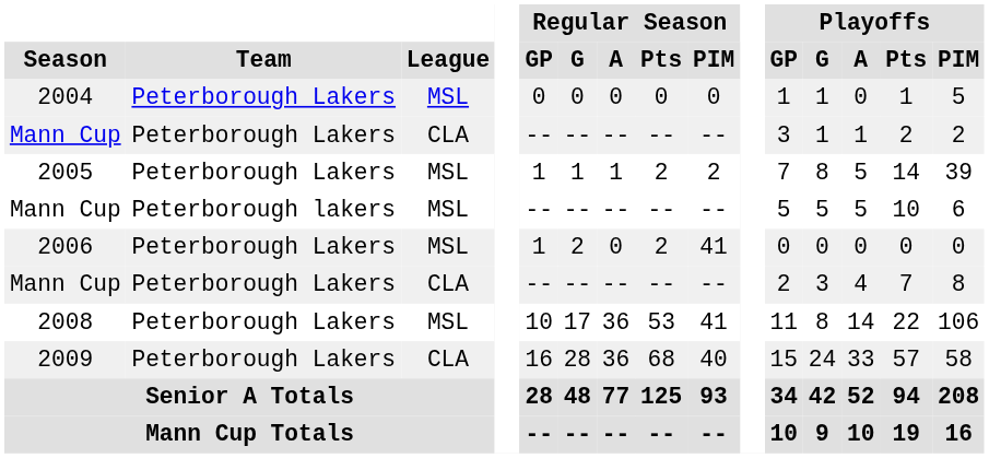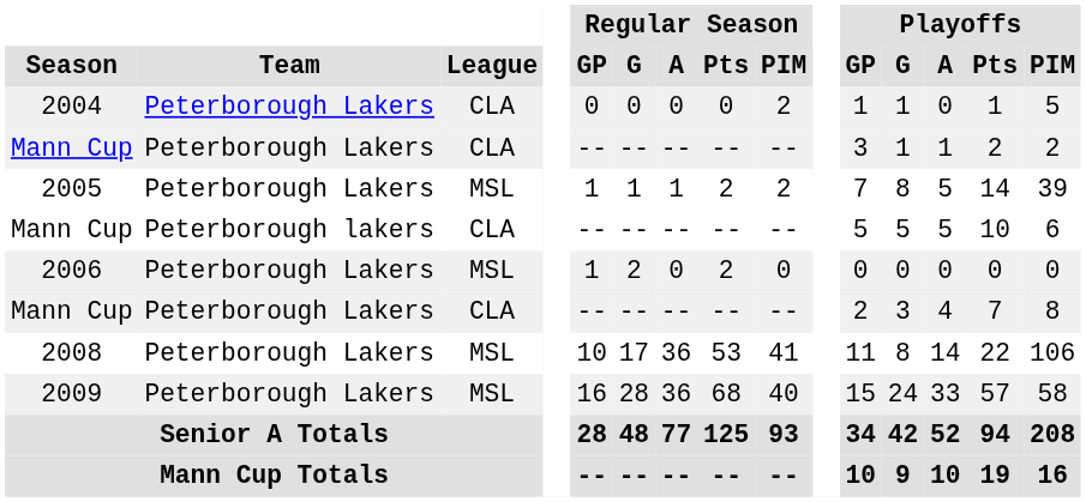 <table BORDER="0" CELLPADDING="3" CELLSPACING="0">
 <tr ALIGN="center" bgcolor="#e0e0e0">
 <th colspan="3" bgcolor="#ffffff"> </th>
 <th rowspan="99" bgcolor="#ffffff"> </th>
 <th colspan="5">Regular Season</th>
 <th rowspan="99" bgcolor="#ffffff"> </th>
 <th colspan="5">Playoffs</th>
 </tr>
 <tr ALIGN="center" bgcolor="#e0e0e0">
 <th>Season</th>
 <th>Team</th>
 <th>League</th>
 <th>GP</th>
 <th>G</th>
 <th>A</th>
 <th>Pts</th>
 <th>PIM</th>
 <th>GP</th>
 <th>G</th>
 <th>A</th>
 <th>Pts</th>
 <th>PIM</th>
 </tr>
 <tr ALIGN="center" bgcolor="#f0f0f0">
 <td>2004</td>
 <td><a href='#'>Peterborough Lakers</a></td>
-<td><a href='#'>MSL</a></td>
+<td>CLA</td>
 <td>0</td>
 <td>0</td>
 <td>0</td>
 <td>0</td>
-<td>0</td>
+<td>2</td>
 <td>1</td>
 <td>1</td>
 <td>0</td>
 <td>1</td>
 <td>5</td>
 </tr>
 <tr ALIGN="center" bgcolor="#f0f0f0">
 <td><a href='#'>Mann Cup</a></td>
 <td>Peterborough Lakers</td>
 <td>CLA</td>
 <td>--</td>
 <td>--</td>
 <td>--</td>
 <td>--</td>
 <td>--</td>
 <td>3</td>
 <td>1</td>
 <td>1</td>
 <td>2</td>
 <td>2</td>
 </tr>
 <tr ALIGN="center">
 <td>2005</td>
 <td>Peterborough Lakers</td>
 <td>MSL</td>
 <td>1</td>
 <td>1</td>
 <td>1</td>
 <td>2</td>
 <td>2</td>
 <td>7</td>
 <td>8</td>
 <td>5</td>
 <td>14</td>
 <td>39</td>
 </tr>
 <tr ALIGN="center">
 <td>Mann Cup</td>
 <td>Peterborough lakers</td>
-<td>MSL</td>
+<td>CLA</td>
 <td>--</td>
 <td>--</td>
 <td>--</td>
 <td>--</td>
 <td>--</td>
 <td>5</td>
 <td>5</td>
 <td>5</td>
 <td>10</td>
 <td>6</td>
 </tr>
 <tr ALIGN="center" bgcolor="#f0f0f0">
 <td>2006</td>
 <td>Peterborough Lakers</td>
 <td>MSL</td>
 <td>1</td>
 <td>2</td>
 <td>0</td>
 <td>2</td>
-<td>41</td>
+<td>0</td>
 <td>0</td>
 <td>0</td>
 <td>0</td>
 <td>0</td>
 <td>0</td>
 </tr>
 <tr ALIGN="center" bgcolor="#f0f0f0">
 <td>Mann Cup</td>
 <td>Peterborough Lakers</td>
 <td>CLA</td>
 <td>--</td>
 <td>--</td>
 <td>--</td>
 <td>--</td>
 <td>--</td>
 <td>2</td>
 <td>3</td>
 <td>4</td>
 <td>7</td>
 <td>8</td>
 </tr>
 <tr ALIGN="center">
 <td>2008</td>
 <td>Peterborough Lakers</td>
 <td>MSL</td>
 <td>10</td>
 <td>17</td>
 <td>36</td>
 <td>53</td>
 <td>41</td>
 <td>11</td>
 <td>8</td>
 <td>14</td>
 <td>22</td>
 <td>106</td>
 </tr>
 <tr ALIGN="center" bgcolor="#f0f0f0">
 <td>2009</td>
 <td>Peterborough Lakers</td>
-<td>CLA</td>
+<td>MSL</td>
 <td>16</td>
 <td>28</td>
 <td>36</td>
 <td>68</td>
 <td>40</td>
 <td>15</td>
 <td>24</td>
 <td>33</td>
 <td>57</td>
 <td>58</td>
 </tr>
 <tr ALIGN="center" bgcolor="#e0e0e0">
 <th colspan="3">Senior A Totals</th>
 <th>28</th>
 <th>48</th>
 <th>77</th>
 <th>125</th>
 <th>93</th>
 <th>34</th>
 <th>42</th>
 <th>52</th>
 <th>94</th>
 <th>208</th>
 </tr>
 <tr ALIGN="center" bgcolor="#e0e0e0">
 <th colspan="3">Mann Cup Totals</th>
 <th>--</th>
 <th>--</th>
 <th>--</th>
 <th>--</th>
 <th>--</th>
 <th>10</th>
 <th>9</th>
 <th>10</th>
 <th>19</th>
 <th>16</th>
 </tr>
 </table>
